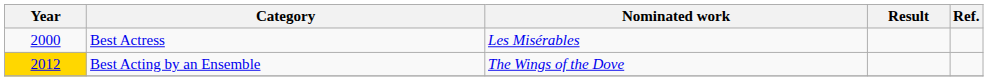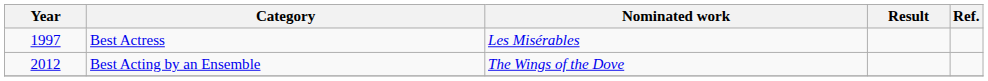 <table class=wikitable>
 <tr>
 <th scope="col" style="width:5em;">Year</th>
 <th scope="col" style="width:26em;">Category</th>
 <th scope="col" style="width:25em;">Nominated work</th>
 <th scope="col" style="width:5em;">Result</th>
 <th>Ref.</th>
 </tr>
 <tr>
-<td style="text-align:center;"><a href='#'>2000</a></td>
+<td style="text-align:center;"><a href='#'>1997</a></td>
 <td><a href='#'>Best Actress</a></td>
 <td><em><a href='#'>Les Misérables</a></em></td>
 <td></td>
 <td></td>
 </tr>
 <tr>
-<td align="center" style="background: gold;"><a href='#'>2012</a></td>
+<td align="center"><a href='#'>2012</a></td>
 <td><a href='#'>Best Acting by an Ensemble</a></td>
 <td><em><a href='#'>The Wings of the Dove</a></em></td>
 <td></td>
 <td></td>
 </tr>
 <tr>
 </tr>
 </table>
